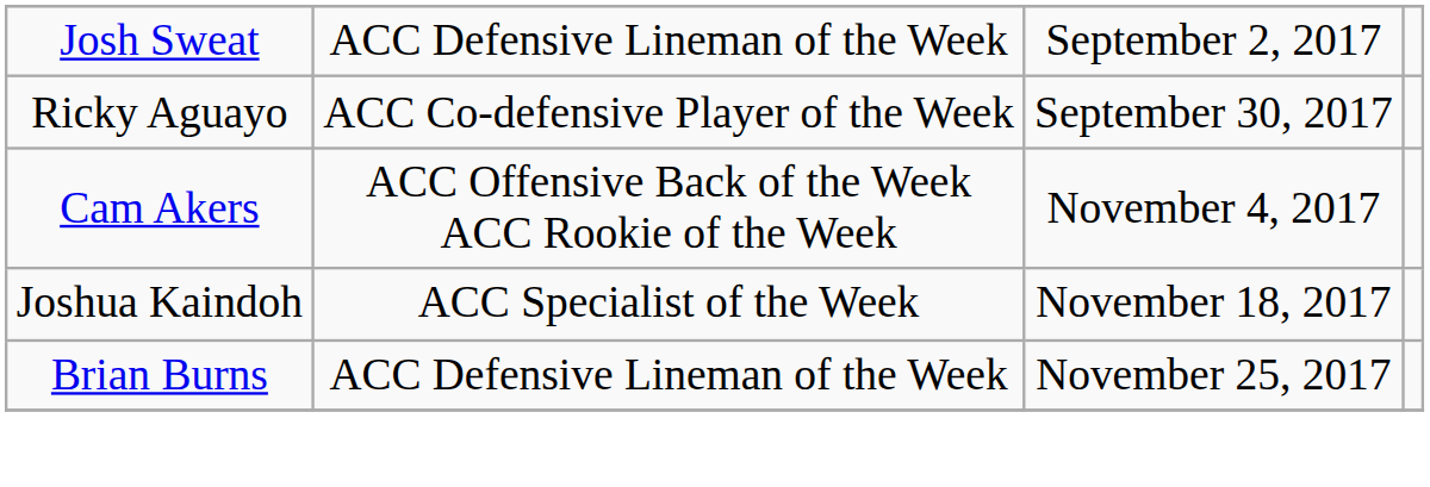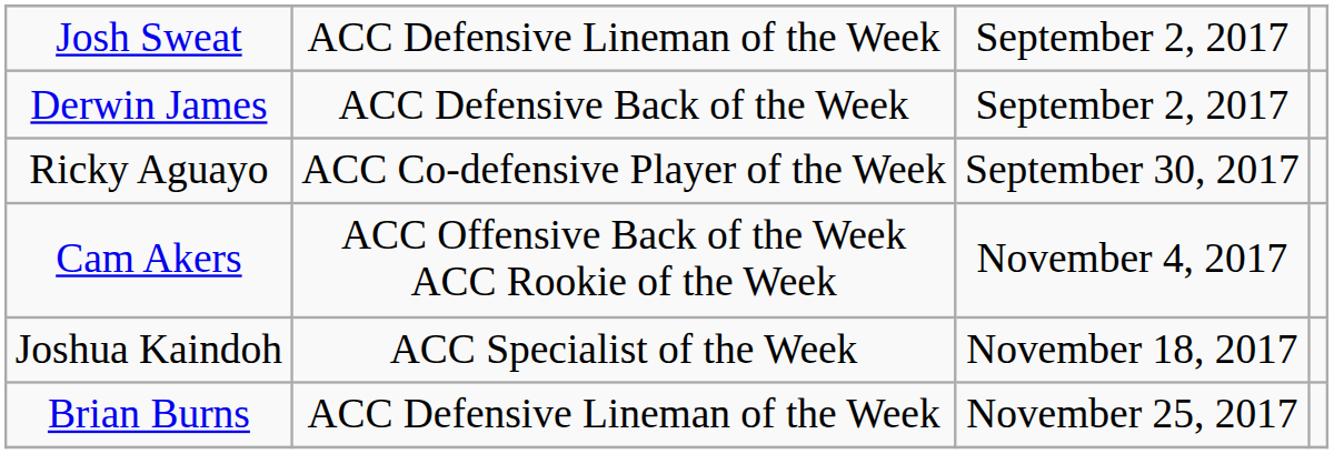 <table class="wikitable sortable sortable" style="text-align: center">
 <tr align=center>
 </tr>
 <tr>
 <td><a href='#'>Josh Sweat</a></td>
 <td>ACC Defensive Lineman of the Week</td>
+<td>September 2, 2017</td>
+<td></td>
+</tr>
+<tr>
+<td><a href='#'>Derwin James</a></td>
+<td>ACC Defensive Back of the Week</td>
 <td>September 2, 2017</td>
 <td></td>
 </tr>
 <tr>
 <td>Ricky Aguayo</td>
 <td>ACC Co-defensive Player of the Week</td>
 <td>September 30, 2017</td>
 <td></td>
 </tr>
 <tr>
 <td><a href='#'>Cam Akers</a></td>
 <td>ACC Offensive Back of the Week<br>ACC Rookie of the Week</td>
 <td>November 4, 2017</td>
 <td></td>
 </tr>
 <tr>
 <td>Joshua Kaindoh</td>
 <td>ACC Specialist of the Week</td>
 <td>November 18, 2017</td>
 <td></td>
 </tr>
 <tr>
 <td><a href='#'>Brian Burns</a></td>
 <td>ACC Defensive Lineman of the Week</td>
 <td>November 25, 2017</td>
 <td></td>
 </tr>
 <tr>
 </tr>
 </table>
